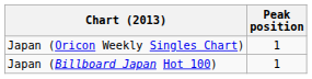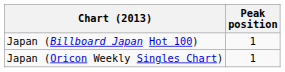 <table class="wikitable sortable" border="1">
 <tr>
 <th>Chart (2013)</th>
 <th>Peak<br>position</th>
 </tr>
 <tr>
+<td>Japan (<em><a href='#'>Billboard Japan</a></em> <a href='#'>Hot 100</a>)</td>
+<td style="text-align:center;">1</td>
+</tr>
+<tr>
 <td>Japan (<a href='#'>Oricon</a> Weekly <a href='#'>Singles Chart</a>)</td>
 <td style="text-align:center;">1</td>
 </tr>
-<tr>
-<td>Japan (<em><a href='#'>Billboard Japan</a></em> <a href='#'>Hot 100</a>)</td>
-<td style="text-align:center;">1</td>
-</tr>
 </table>
